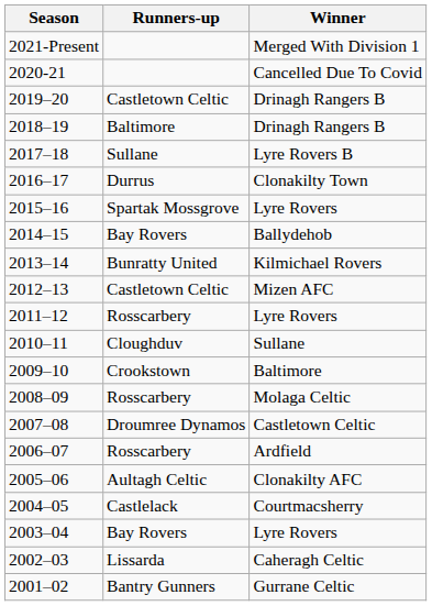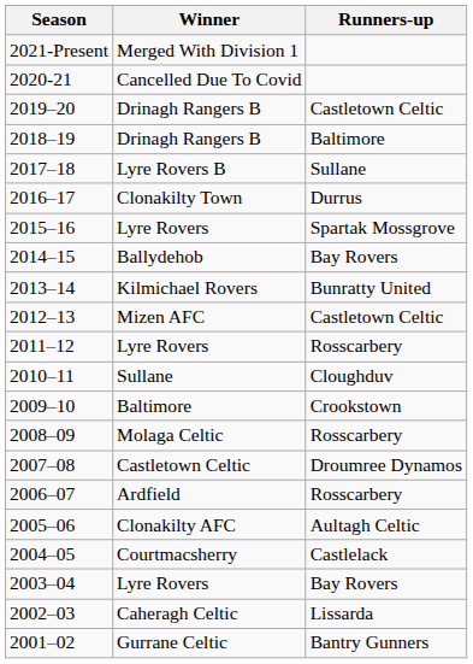 <table class="wikitable collapsible">
 <tr>
 <th>Season</th>
+<th>Winner</th>
 <th>Runners-up</th>
-<th>Winner</th>
 </tr>
 <tr 15B.C>
 <td>2021-Present</td>
+<td>Merged With Division 1</td>
 <td></td>
-<td>Merged With Division 1</td>
 </tr>
 <tr>
 <td>2020-21</td>
+<td>Cancelled Due To Covid</td>
 <td></td>
-<td>Cancelled Due To Covid</td>
 </tr>
 <tr>
 <td>2019–20</td>
+<td>Drinagh Rangers B</td>
 <td>Castletown Celtic</td>
-<td>Drinagh Rangers B</td>
 </tr>
 <tr>
 <td>2018–19</td>
+<td>Drinagh Rangers B</td>
 <td>Baltimore</td>
-<td>Drinagh Rangers B</td>
 </tr>
 <tr>
 <td>2017–18</td>
+<td>Lyre Rovers B</td>
 <td>Sullane</td>
-<td>Lyre Rovers B</td>
 </tr>
 <tr>
 <td>2016–17</td>
+<td>Clonakilty Town</td>
 <td>Durrus</td>
-<td>Clonakilty Town</td>
 </tr>
 <tr>
 <td>2015–16</td>
+<td>Lyre Rovers</td>
 <td>Spartak Mossgrove</td>
-<td>Lyre Rovers</td>
 </tr>
 <tr>
 <td>2014–15</td>
+<td>Ballydehob</td>
 <td>Bay Rovers</td>
-<td>Ballydehob</td>
 </tr>
 <tr>
 <td>2013–14</td>
+<td>Kilmichael Rovers</td>
 <td>Bunratty United</td>
-<td>Kilmichael Rovers</td>
 </tr>
 <tr>
 <td>2012–13</td>
+<td>Mizen AFC</td>
 <td>Castletown Celtic</td>
-<td>Mizen AFC</td>
 </tr>
 <tr>
 <td>2011–12</td>
+<td>Lyre Rovers</td>
 <td>Rosscarbery</td>
-<td>Lyre Rovers</td>
 </tr>
 <tr>
 <td>2010–11</td>
+<td>Sullane</td>
 <td>Cloughduv</td>
-<td>Sullane</td>
 </tr>
 <tr>
 <td>2009–10</td>
+<td>Baltimore</td>
 <td>Crookstown</td>
-<td>Baltimore</td>
 </tr>
 <tr>
 <td>2008–09</td>
+<td>Molaga Celtic</td>
 <td>Rosscarbery</td>
-<td>Molaga Celtic</td>
 </tr>
 <tr>
 <td>2007–08</td>
+<td>Castletown Celtic</td>
 <td>Droumree Dynamos</td>
-<td>Castletown Celtic</td>
 </tr>
 <tr>
 <td>2006–07</td>
+<td>Ardfield</td>
 <td>Rosscarbery</td>
-<td>Ardfield</td>
 </tr>
 <tr>
 <td>2005–06</td>
+<td>Clonakilty AFC</td>
 <td>Aultagh Celtic</td>
-<td>Clonakilty AFC</td>
 </tr>
 <tr>
 <td>2004–05</td>
+<td>Courtmacsherry</td>
 <td>Castlelack</td>
-<td>Courtmacsherry</td>
 </tr>
 <tr>
 <td>2003–04</td>
+<td>Lyre Rovers</td>
 <td>Bay Rovers</td>
-<td>Lyre Rovers</td>
 </tr>
 <tr>
 <td>2002–03</td>
+<td>Caheragh Celtic</td>
 <td>Lissarda</td>
-<td>Caheragh Celtic</td>
 </tr>
 <tr>
 <td>2001–02</td>
+<td>Gurrane Celtic</td>
 <td>Bantry Gunners</td>
-<td>Gurrane Celtic</td>
 </tr>
 </table>
